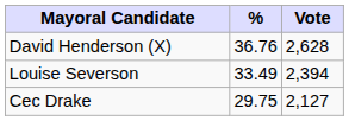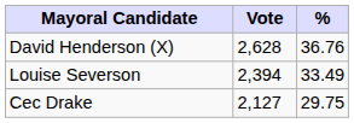 <table class="wikitable">
 <tr>
 <th style="background:#ddf; width:200px;">Mayoral Candidate</th>
+<th style="background:#ddf; width:50px;">Vote</th>
 <th style="background:#ddf; width:30px;">%</th>
-<th style="background:#ddf; width:50px;">Vote</th>
 </tr>
 <tr>
 <td>David Henderson (X)</td>
+<td>2,628</td>
 <td>36.76</td>
-<td>2,628</td>
 </tr>
 <tr>
 <td>Louise Severson</td>
+<td>2,394</td>
 <td>33.49</td>
-<td>2,394</td>
 </tr>
 <tr>
 <td>Cec Drake</td>
+<td>2,127</td>
 <td>29.75</td>
-<td>2,127</td>
 </tr>
 </table>
